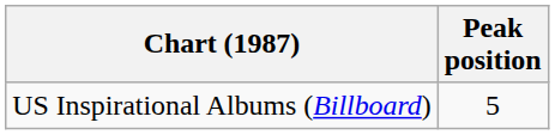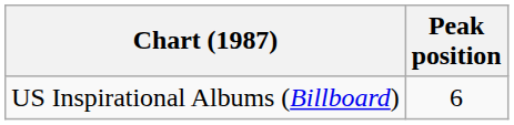 <table class="wikitable">
 <tr>
 <th>Chart (1987)</th>
 <th>Peak<br>position</th>
 </tr>
 <tr>
 <td>US Inspirational Albums (<em><a href='#'>Billboard</a></em>)</td>
-<td style="text-align:center;">5</td>
+<td style="text-align:center;">6</td>
 </tr>
 </table>
